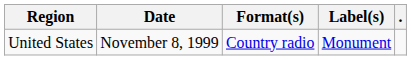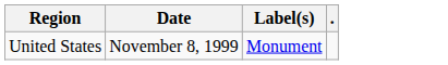 <table class="wikitable">
 <tr>
 <th>Region</th>
 <th>Date</th>
-<th>Format(s)</th>
 <th>Label(s)</th>
 <th>.</th>
 </tr>
 <tr>
 <td>United States</td>
 <td>November 8, 1999</td>
-<td><a href='#'>Country radio</a></td>
 <td><a href='#'>Monument</a></td>
 <td></td>
 </tr>
 </table>
